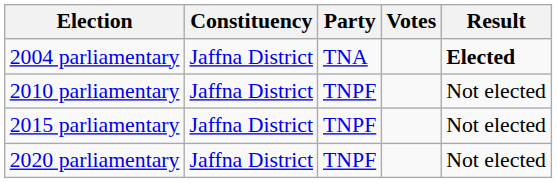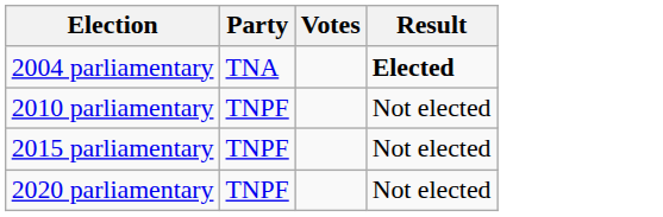 <table class="wikitable" style="text-align:left;">
 <tr>
 <th scope=col>Election</th>
-<th scope=col>Constituency</th>
 <th scope=col>Party</th>
 <th scope=col>Votes</th>
 <th scope=col>Result</th>
 </tr>
 <tr>
 <td><a href='#'>2004 parliamentary</a></td>
-<td><a href='#'>Jaffna District</a></td>
 <td><a href='#'>TNA</a></td>
 <td align=right></td>
 <td><strong>Elected</strong></td>
 </tr>
 <tr>
 <td><a href='#'>2010 parliamentary</a></td>
-<td><a href='#'>Jaffna District</a></td>
 <td><a href='#'>TNPF</a></td>
 <td></td>
 <td>Not elected</td>
 </tr>
 <tr>
 <td><a href='#'>2015 parliamentary</a></td>
-<td><a href='#'>Jaffna District</a></td>
 <td><a href='#'>TNPF</a></td>
 <td></td>
 <td>Not elected</td>
 </tr>
 <tr>
 <td><a href='#'>2020 parliamentary</a></td>
-<td><a href='#'>Jaffna District</a></td>
 <td><a href='#'>TNPF</a></td>
 <td></td>
 <td>Not elected</td>
 </tr>
 </table>
